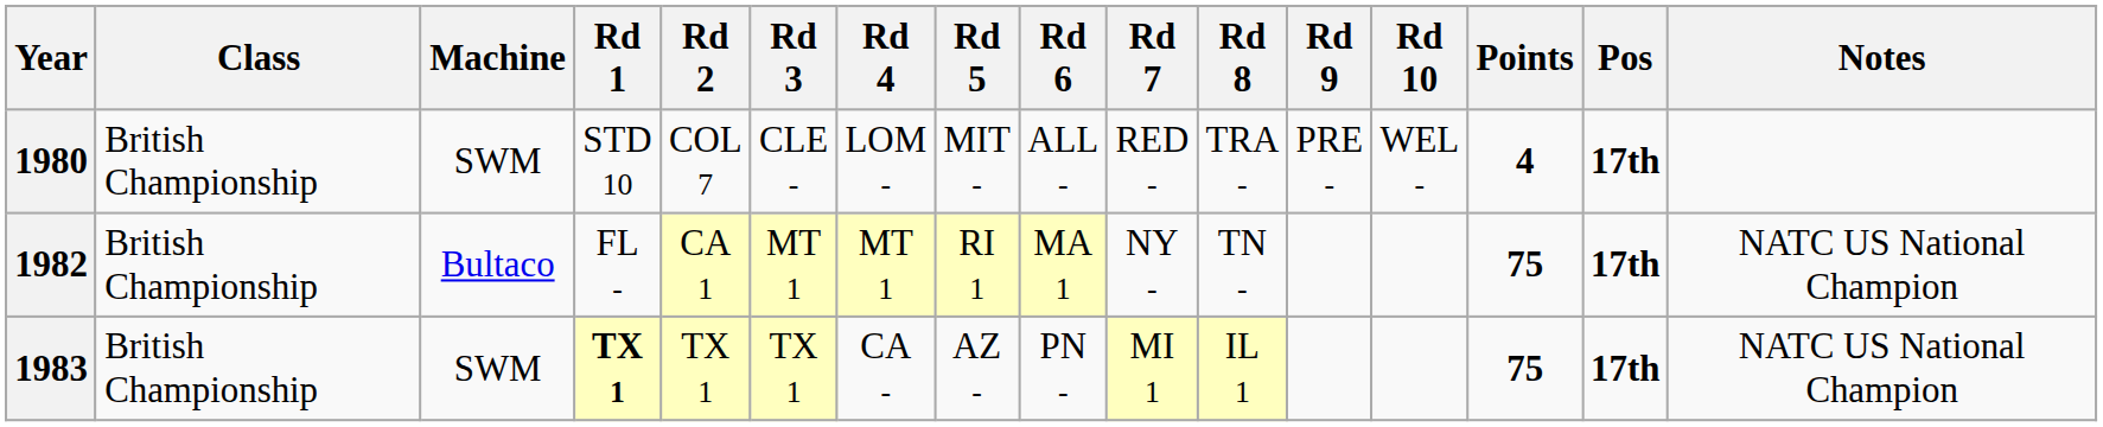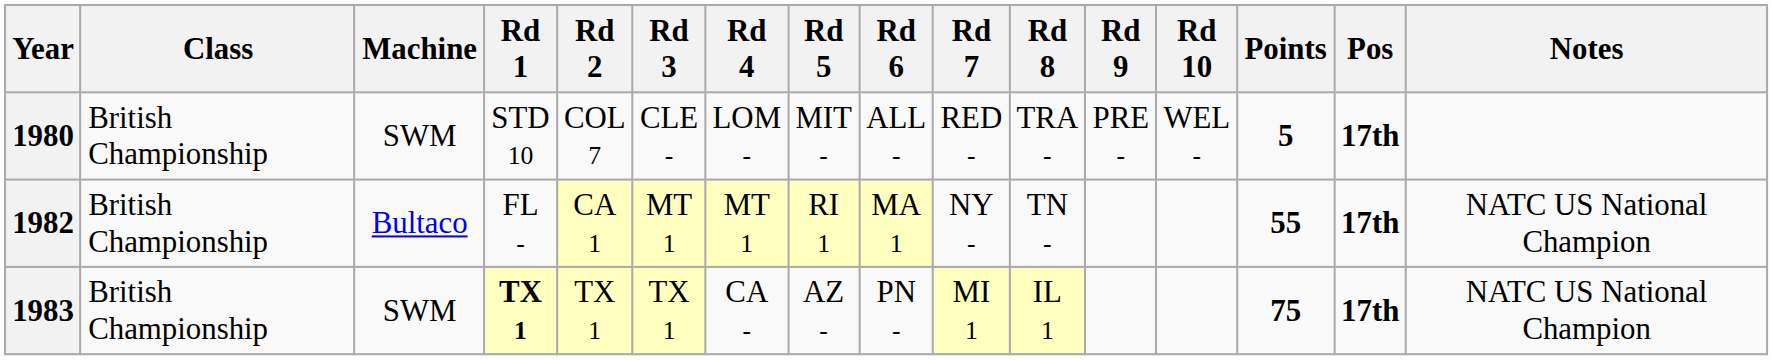 <table class="wikitable" style="text-align:center; font-size:95%">
 <tr valign="top">
 <th valign="middle">Year</th>
 <th valign="middle">Class</th>
 <th valign="middle">Machine</th>
 <th>Rd<br>1</th>
 <th>Rd<br>2</th>
 <th>Rd<br>3</th>
 <th>Rd<br>4</th>
 <th>Rd<br>5</th>
 <th>Rd<br>6</th>
 <th>Rd<br>7</th>
 <th>Rd<br>8</th>
 <th>Rd<br>9</th>
 <th>Rd<br>10</th>
 <th valign="middle">Points</th>
 <th valign="middle">Pos</th>
 <th valign="middle">Notes</th>
 </tr>
 <tr>
 <th>1980</th>
 <td align="left"> British Championship</td>
 <td>SWM</td>
 <td>STD<br><small>10</small></td>
 <td>COL<br><small>7</small></td>
 <td>CLE<br><small>-</small></td>
 <td>LOM<br><small>-</small></td>
 <td>MIT<br><small>-</small></td>
 <td>ALL<br><small>-</small></td>
 <td>RED<br><small>-</small></td>
 <td>TRA<br><small>-</small></td>
 <td>PRE<br><small>-</small></td>
 <td>WEL<br><small>-</small></td>
-<td><strong>4</strong></td>
+<td><strong>5</strong></td>
 <td><strong>17th</strong></td>
 <td></td>
 </tr>
 <tr>
 <th>1982</th>
 <td align="left"> British Championship</td>
 <td><a href='#'>Bultaco</a></td>
 <td>FL<br><small>-</small></td>
 <td style="background:#FFFFBF;">CA<br><small>1</small></td>
 <td style="background:#FFFFBF;">MT<br><small>1</small></td>
 <td style="background:#FFFFBF;">MT<br><small>1</small></td>
 <td style="background:#FFFFBF;">RI<br><small>1</small></td>
 <td style="background:#FFFFBF;">MA<br><small>1</small></td>
 <td>NY<br><small>-</small></td>
 <td>TN<br><small>-</small></td>
 <td></td>
 <td></td>
-<td><strong>75</strong></td>
+<td><strong>55</strong></td>
 <td><strong>17th</strong></td>
 <td>NATC US National Champion</td>
 </tr>
 <tr>
 <th>1983</th>
 <td align="left"> British Championship</td>
 <td>SWM</td>
 <td style="background:#FFFFBF;"><strong>TX<br><small>1</small></strong></td>
 <td style="background:#FFFFBF;">TX<br><small>1</small></td>
 <td style="background:#FFFFBF;">TX<br><small>1</small></td>
 <td>CA<br><small>-</small></td>
 <td>AZ<br><small>-</small></td>
 <td>PN<br><small>-</small></td>
 <td style="background:#FFFFBF;">MI<br><small>1</small></td>
 <td style="background:#FFFFBF;">IL<br><small>1</small></td>
 <td></td>
 <td></td>
 <td><strong>75</strong></td>
 <td><strong>17th</strong></td>
 <td>NATC US National Champion</td>
 </tr>
 </table>
